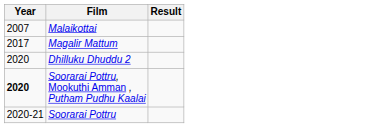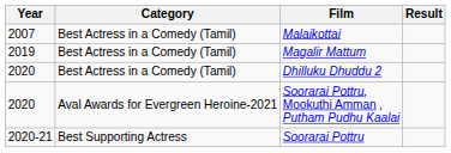 <table class="wikitable">
 <tr>
 <th>Year</th>
+<th>Category</th>
 <th>Film</th>
 <th>Result</th>
 </tr>
 <tr>
 <td>2007</td>
+<td>Best Actress in a Comedy (Tamil)</td>
 <td><em><a href='#'>Malaikottai</a></em></td>
 <td></td>
 </tr>
 <tr>
-<td>2017</td>
+<td>2019</td>
+<td>Best Actress in a Comedy (Tamil)</td>
 <td><em><a href='#'>Magalir Mattum</a></em></td>
 <td></td>
 </tr>
 <tr>
 <td>2020</td>
+<td>Best Actress in a Comedy (Tamil)</td>
 <td><em><a href='#'>Dhilluku Dhuddu 2</a></em></td>
 <td></td>
 </tr>
 <tr>
-<td><strong>2020</strong></td>
+<td>2020</td>
+<td>Aval Awards for Evergreen Heroine-2021</td>
 <td><em><a href='#'>Soorarai Pottru</a>,<br> </em><a href='#'>Mookuthi Amman</a><em> ,<br> <a href='#'>Putham Pudhu Kaalai</a></em></td>
 <td></td>
 </tr>
 <tr>
 <td>2020-21</td>
+<td>Best Supporting Actress</td>
 <td><em><a href='#'>Soorarai Pottru</a></em></td>
 <td></td>
 </tr>
 </table>
